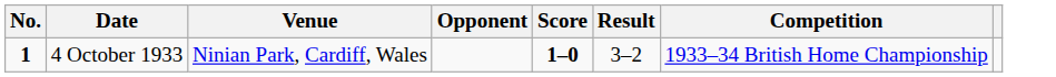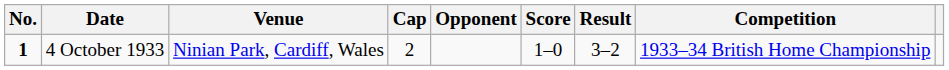 <table class="wikitable sortable">
 <tr>
 <th scope="col">No.</th>
 <th scope="col">Date</th>
 <th scope="col">Venue</th>
+<th scope="col">Cap</th>
 <th scope="col">Opponent</th>
 <th scope="col">Score</th>
 <th scope="col">Result</th>
 <th scope="col">Competition</th>
 <th scope="col" class="unsortable"></th>
 </tr>
 <tr>
 <td style="text-align: center;"><strong>1</strong></td>
 <td>4 October 1933</td>
 <td><a href='#'>Ninian Park</a>, <a href='#'>Cardiff</a>, Wales</td>
+<td style="text-align: center;">2</td>
 <td></td>
-<td style="text-align: center;"><strong>1–0</strong></td>
+<td style="text-align: center;">1–0</td>
 <td style="text-align: center;">3–2</td>
 <td><a href='#'>1933–34 British Home Championship</a></td>
 <td style="text-align: center;"></td>
 </tr>
 </table>
